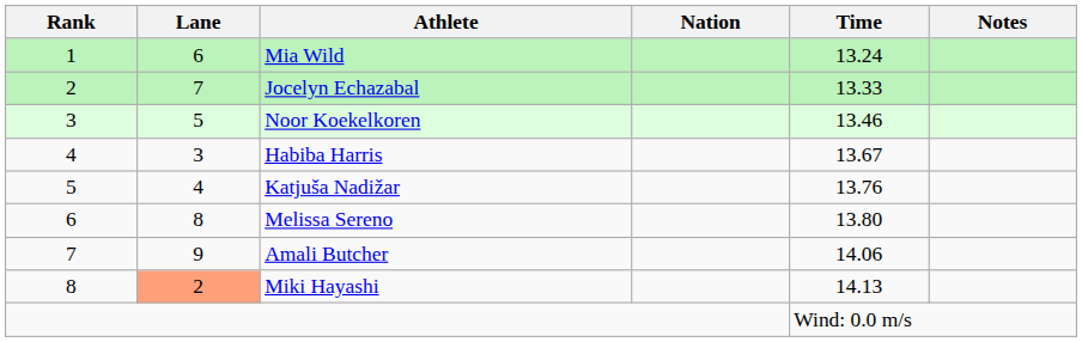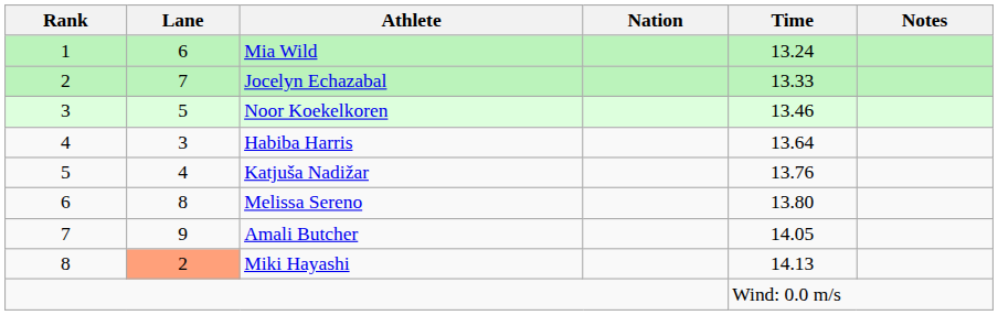 <table class="wikitable sortable" style="text-align:center;width: 65%;">
 <tr>
 <th scope="col">Rank</th>
 <th scope="col">Lane</th>
 <th scope="col">Athlete</th>
 <th scope="col">Nation</th>
 <th scope="col">Time</th>
 <th scope="col">Notes</th>
 </tr>
 <tr bgcolor=bbf3bb>
 <td>1</td>
 <td>6</td>
 <td align=left><a href='#'>Mia Wild</a></td>
 <td align=left></td>
 <td>13.24</td>
 <td></td>
 </tr>
 <tr bgcolor=bbf3bb>
 <td>2</td>
 <td>7</td>
 <td align=left><a href='#'>Jocelyn Echazabal</a></td>
 <td align=left></td>
 <td>13.33</td>
 <td></td>
 </tr>
 <tr bgcolor=ddffdd>
 <td>3</td>
 <td>5</td>
 <td align=left><a href='#'>Noor Koekelkoren</a></td>
 <td align=left></td>
 <td>13.46</td>
 <td></td>
 </tr>
 <tr>
 <td>4</td>
 <td>3</td>
 <td align=left><a href='#'>Habiba Harris</a></td>
 <td align=left></td>
-<td>13.67</td>
+<td>13.64</td>
 <td></td>
 </tr>
 <tr>
 <td>5</td>
 <td>4</td>
 <td align=left><a href='#'>Katjuša Nadižar</a></td>
 <td align=left></td>
 <td>13.76</td>
 <td></td>
 </tr>
 <tr>
 <td>6</td>
 <td>8</td>
 <td align=left><a href='#'>Melissa Sereno</a></td>
 <td align=left></td>
 <td>13.80</td>
 <td></td>
 </tr>
 <tr>
 <td>7</td>
 <td>9</td>
 <td align=left><a href='#'>Amali Butcher</a></td>
 <td align=left></td>
-<td>14.06</td>
+<td>14.05</td>
 <td></td>
 </tr>
 <tr>
 <td>8</td>
 <td style="background: lightsalmon;">2</td>
 <td align=left><a href='#'>Miki Hayashi</a></td>
 <td align=left></td>
 <td>14.13</td>
 <td></td>
 </tr>
 <tr class="sortbottom">
 <td colspan="4"></td>
 <td colspan="2" style="text-align:left;">Wind: 0.0 m/s</td>
 </tr>
 </table>
